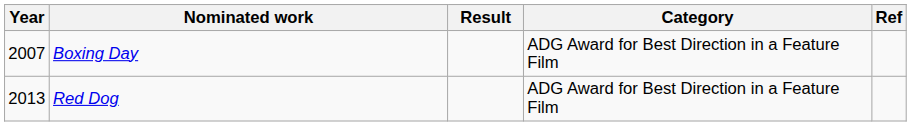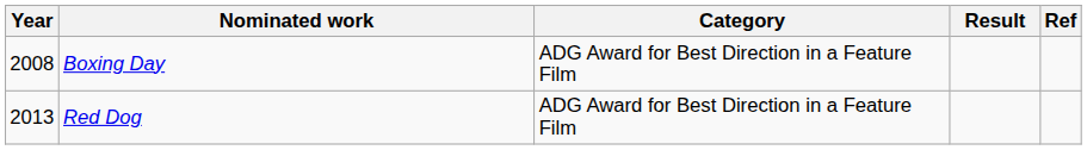 <table class="wikitable">
 <tr>
 <th scope="col" style="width:1em;">Year</th>
 <th scope="col" style="width:40em;">Nominated work</th>
+<th scope="col" style="width:35em;">Category</th>
 <th scope="col" style="width:5em;">Result</th>
-<th scope="col" style="width:35em;">Category</th>
 <th scope="col" style="width:1em;" class="unsortable">Ref</th>
 </tr>
 <tr>
-<td>2007</td>
+<td>2008</td>
 <td><a href='#'><em>Boxing Day</em></a></td>
+<td>ADG Award for Best Direction in a Feature Film</td>
 <td></td>
-<td>ADG Award for Best Direction in a Feature Film</td>
 <td></td>
 </tr>
 <tr>
 <td>2013</td>
 <td><a href='#'><em>Red Dog</em></a></td>
+<td>ADG Award for Best Direction in a Feature Film</td>
 <td></td>
-<td>ADG Award for Best Direction in a Feature Film</td>
 <td></td>
 </tr>
 </table>
